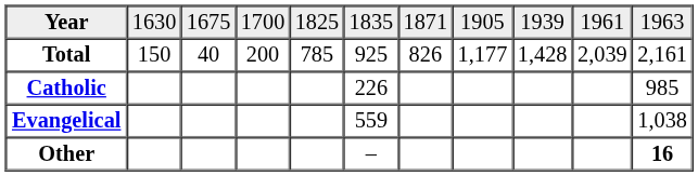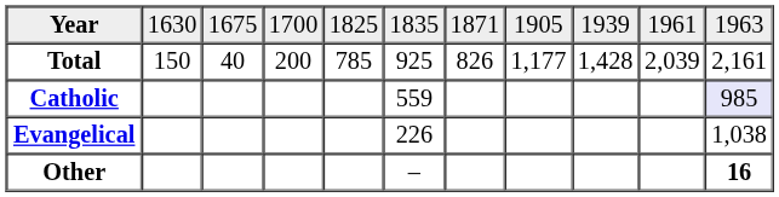 <table border="1" cellpadding="2" cellspacing="0" width="500">
 <tr bgcolor="#eeeeee" align="center">
 <td><strong>Year</strong></td>
 <td>1630</td>
 <td>1675</td>
 <td>1700</td>
 <td>1825</td>
 <td>1835</td>
 <td>1871</td>
 <td>1905</td>
 <td>1939</td>
 <td>1961</td>
 <td>1963</td>
 </tr>
 <tr align="center">
 <td><strong>Total</strong></td>
 <td>150</td>
 <td>40</td>
 <td>200</td>
 <td>785</td>
 <td>925</td>
 <td>826</td>
 <td>1,177</td>
 <td>1,428</td>
 <td>2,039</td>
 <td>2,161</td>
 </tr>
 <tr align="center">
 <td><strong><a href='#'>Catholic</a></strong></td>
 <td> </td>
 <td> </td>
 <td> </td>
 <td> </td>
-<td>226</td>
+<td>559</td>
 <td> </td>
 <td> </td>
 <td> </td>
 <td> </td>
-<td>985</td>
+<td style="background: lavender;">985</td>
 </tr>
 <tr align="center">
 <td><strong><a href='#'>Evangelical</a></strong></td>
 <td> </td>
 <td> </td>
 <td> </td>
 <td> </td>
-<td>559</td>
+<td>226</td>
 <td> </td>
 <td> </td>
 <td> </td>
 <td> </td>
 <td>1,038</td>
 </tr>
 <tr align="center">
 <td><strong>Other</strong></td>
 <td> </td>
 <td> </td>
 <td> </td>
 <td> </td>
 <td>–</td>
 <td> </td>
 <td> </td>
 <td> </td>
 <td> </td>
 <td><strong>16</strong></td>
 </tr>
 </table>
